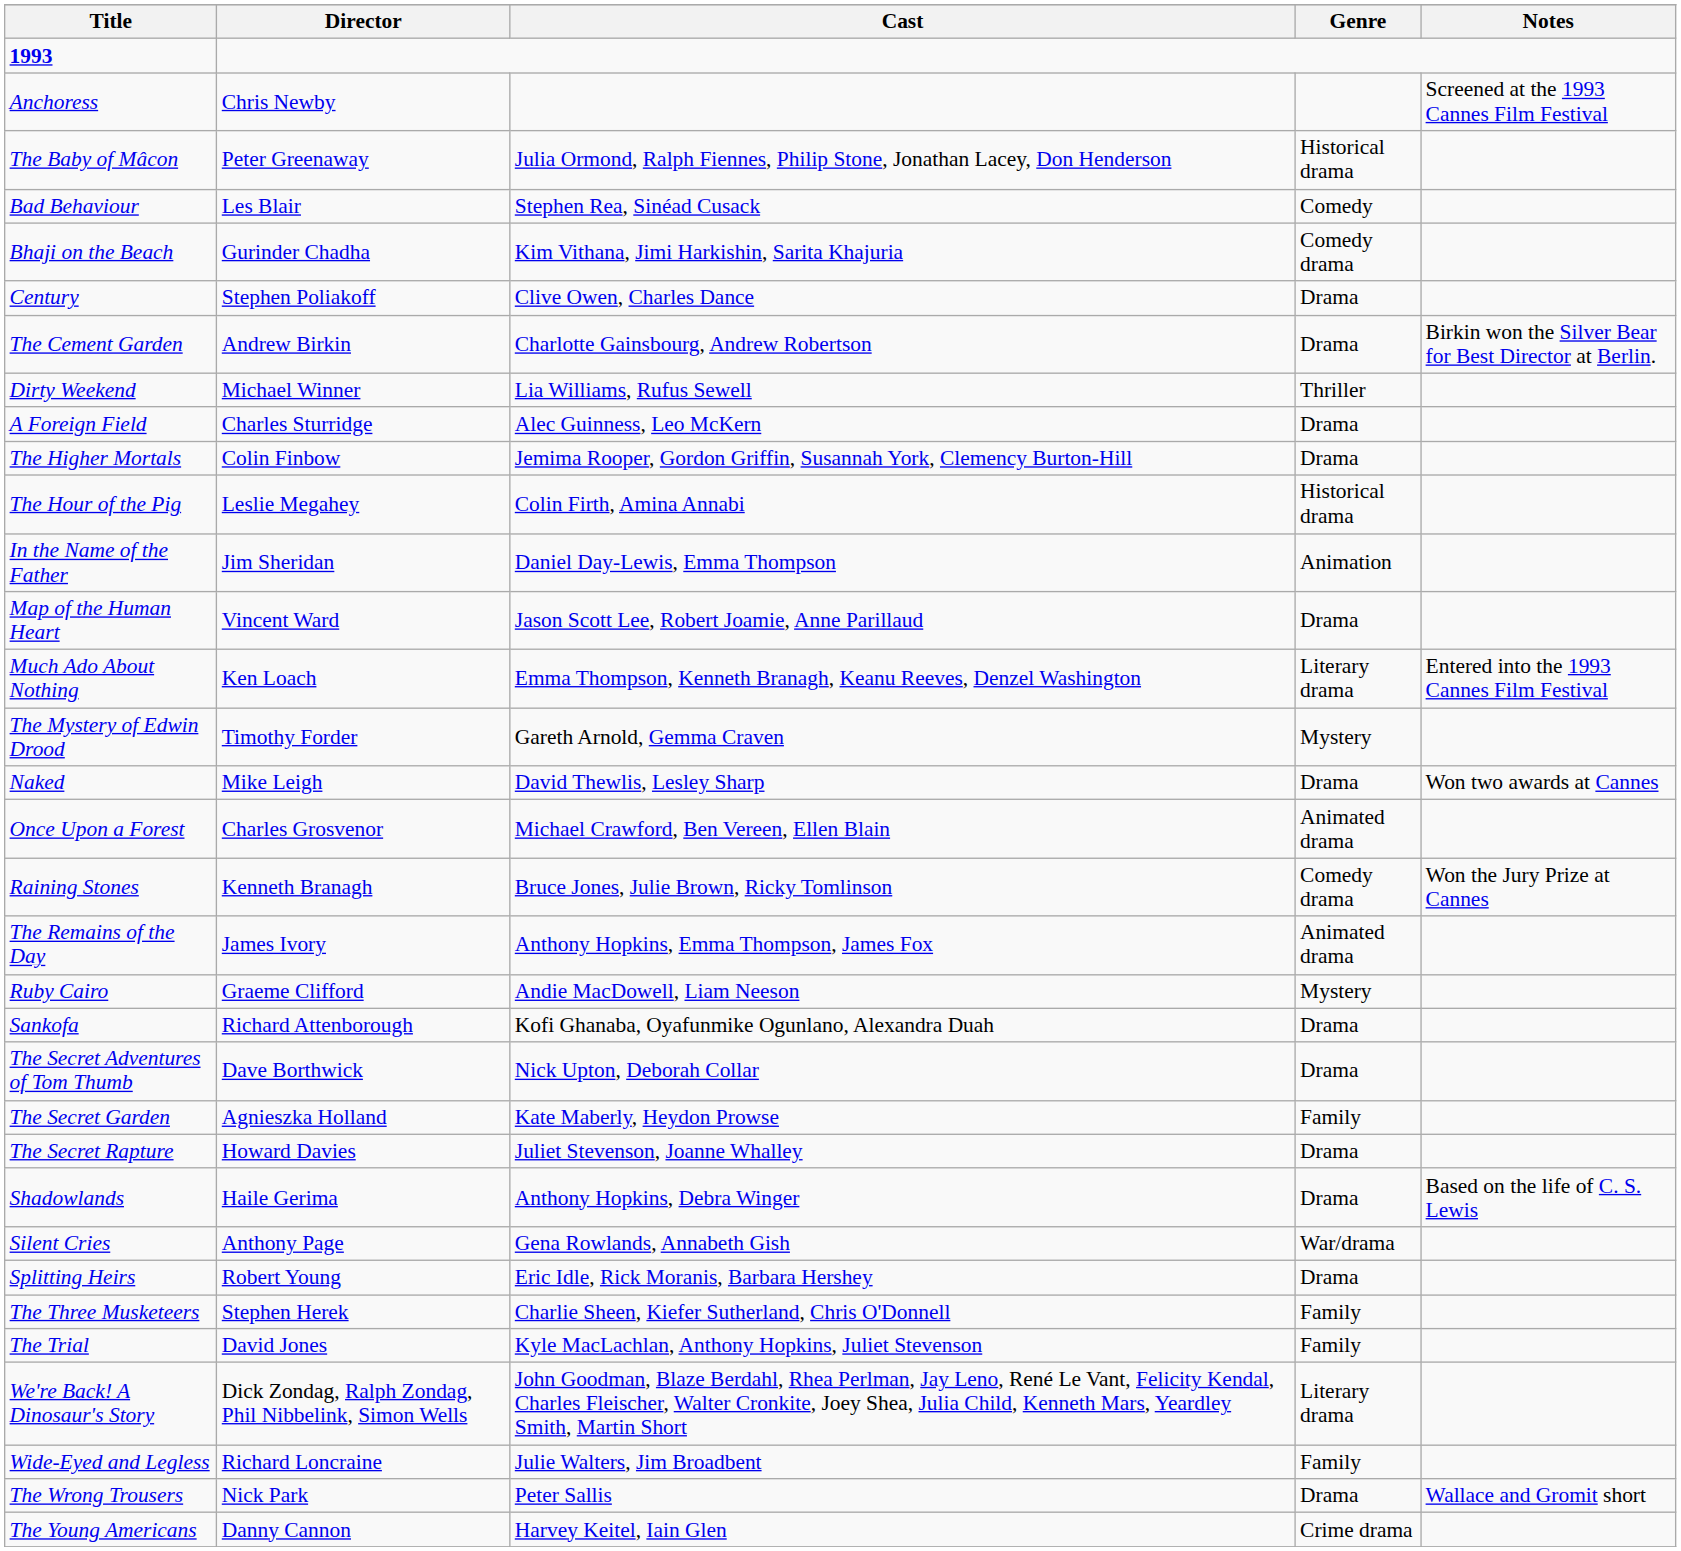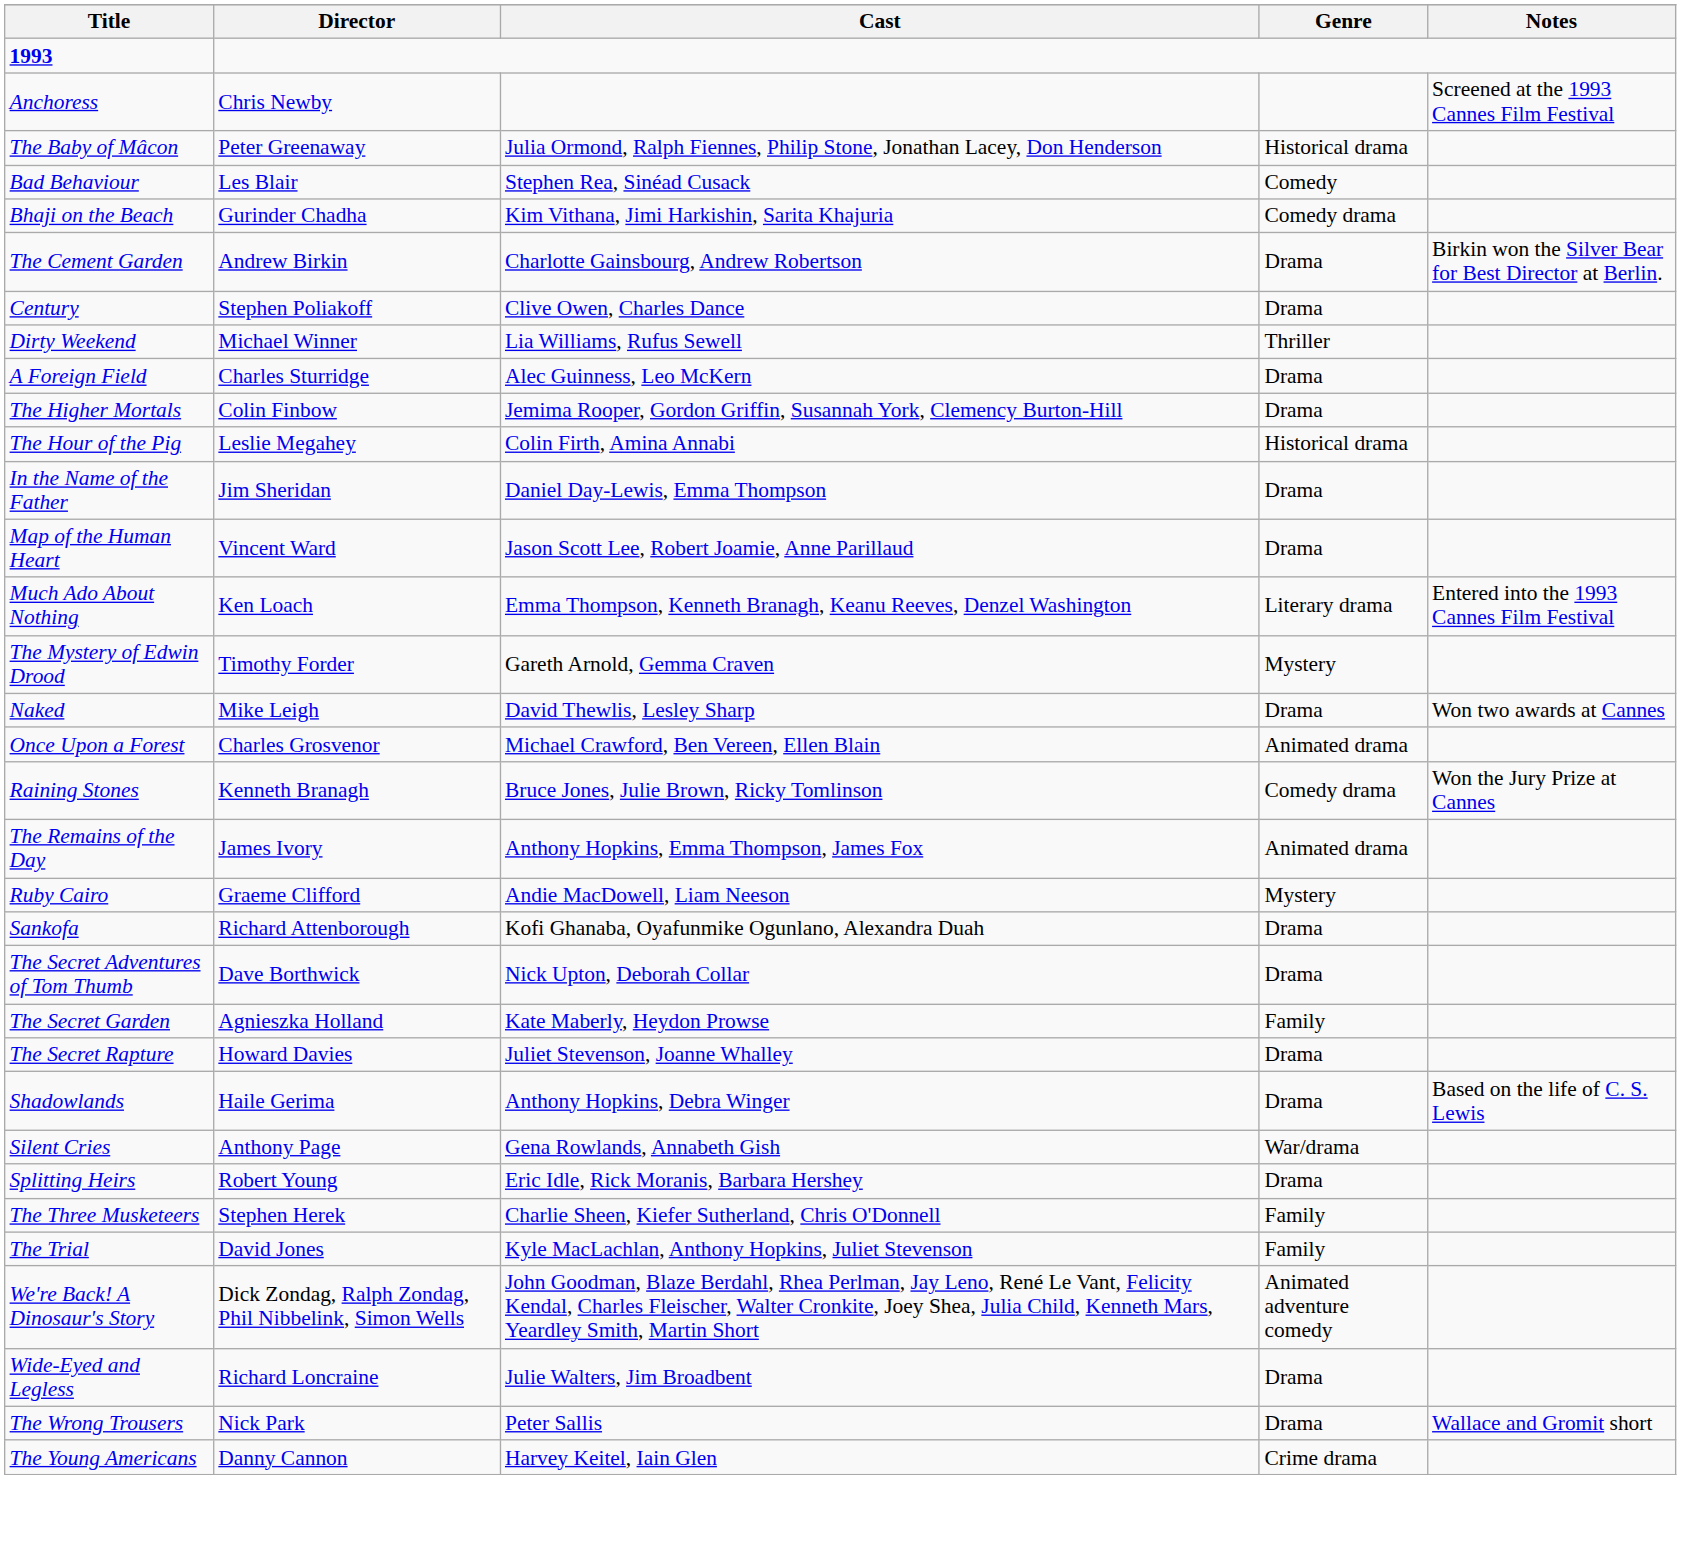 <table class="wikitable">
 <tr>
 </tr>
 <tr>
 <th>Title</th>
 <th>Director</th>
 <th>Cast</th>
 <th>Genre</th>
 <th>Notes</th>
 </tr>
 <tr>
 <td><strong><a href='#'>1993</a></strong></td>
 </tr>
 <tr>
 <td><em><a href='#'>Anchoress</a></em></td>
 <td><a href='#'>Chris Newby</a></td>
 <td></td>
 <td></td>
 <td>Screened at the <a href='#'>1993 Cannes Film Festival</a></td>
 </tr>
 <tr>
 <td><em><a href='#'>The Baby of Mâcon</a></em></td>
 <td><a href='#'>Peter Greenaway</a></td>
 <td><a href='#'>Julia Ormond</a>, <a href='#'>Ralph Fiennes</a>, <a href='#'>Philip Stone</a>, Jonathan Lacey, <a href='#'>Don Henderson</a></td>
 <td>Historical drama</td>
 <td></td>
 </tr>
 <tr>
 <td><em><a href='#'>Bad Behaviour</a></em></td>
 <td><a href='#'>Les Blair</a></td>
 <td><a href='#'>Stephen Rea</a>, <a href='#'>Sinéad Cusack</a></td>
 <td>Comedy</td>
 <td></td>
 </tr>
 <tr>
 <td><em><a href='#'>Bhaji on the Beach</a></em></td>
 <td><a href='#'>Gurinder Chadha</a></td>
 <td><a href='#'>Kim Vithana</a>, <a href='#'>Jimi Harkishin</a>, <a href='#'>Sarita Khajuria</a></td>
 <td>Comedy drama</td>
 <td></td>
 </tr>
 <tr>
+<td><em><a href='#'>The Cement Garden</a></em></td>
+<td><a href='#'>Andrew Birkin</a></td>
+<td><a href='#'>Charlotte Gainsbourg</a>, <a href='#'>Andrew Robertson</a></td>
+<td>Drama</td>
+<td>Birkin won the <a href='#'>Silver Bear for Best Director</a> at <a href='#'>Berlin</a>.</td>
+</tr>
+<tr>
 <td><em><a href='#'>Century</a></em></td>
 <td><a href='#'>Stephen Poliakoff</a></td>
 <td><a href='#'>Clive Owen</a>, <a href='#'>Charles Dance</a></td>
 <td>Drama</td>
 <td></td>
-</tr>
-<tr>
-<td><em><a href='#'>The Cement Garden</a></em></td>
-<td><a href='#'>Andrew Birkin</a></td>
-<td><a href='#'>Charlotte Gainsbourg</a>, <a href='#'>Andrew Robertson</a></td>
-<td>Drama</td>
-<td>Birkin won the <a href='#'>Silver Bear for Best Director</a> at <a href='#'>Berlin</a>.</td>
 </tr>
 <tr>
 <td><em><a href='#'>Dirty Weekend</a></em></td>
 <td><a href='#'>Michael Winner</a></td>
 <td><a href='#'>Lia Williams</a>, <a href='#'>Rufus Sewell</a></td>
 <td>Thriller</td>
 <td></td>
 </tr>
 <tr>
 <td><em><a href='#'>A Foreign Field</a></em></td>
 <td><a href='#'>Charles Sturridge</a></td>
 <td><a href='#'>Alec Guinness</a>, <a href='#'>Leo McKern</a></td>
 <td>Drama</td>
 <td></td>
 </tr>
 <tr>
 <td><em><a href='#'>The Higher Mortals</a></em></td>
 <td><a href='#'>Colin Finbow</a></td>
 <td><a href='#'>Jemima Rooper</a>, <a href='#'>Gordon Griffin</a>, <a href='#'>Susannah York</a>, <a href='#'>Clemency Burton-Hill</a></td>
 <td>Drama</td>
 <td></td>
 </tr>
 <tr>
 <td><em><a href='#'>The Hour of the Pig</a></em></td>
 <td><a href='#'>Leslie Megahey</a></td>
 <td><a href='#'>Colin Firth</a>, <a href='#'>Amina Annabi</a></td>
 <td>Historical drama</td>
 <td></td>
 </tr>
 <tr>
 <td><em><a href='#'>In the Name of the Father</a></em></td>
 <td><a href='#'>Jim Sheridan</a></td>
 <td><a href='#'>Daniel Day-Lewis</a>, <a href='#'>Emma Thompson</a></td>
-<td>Animation</td>
+<td>Drama</td>
 <td></td>
 </tr>
 <tr>
 <td><em><a href='#'>Map of the Human Heart</a></em></td>
 <td><a href='#'>Vincent Ward</a></td>
 <td><a href='#'>Jason Scott Lee</a>, <a href='#'>Robert Joamie</a>, <a href='#'>Anne Parillaud</a></td>
 <td>Drama</td>
 <td></td>
 </tr>
 <tr>
 <td><em><a href='#'>Much Ado About Nothing</a></em></td>
 <td><a href='#'>Ken Loach</a></td>
 <td><a href='#'>Emma Thompson</a>, <a href='#'>Kenneth Branagh</a>, <a href='#'>Keanu Reeves</a>, <a href='#'>Denzel Washington</a></td>
 <td>Literary drama</td>
 <td>Entered into the <a href='#'>1993 Cannes Film Festival</a></td>
 </tr>
 <tr>
 <td><em><a href='#'>The Mystery of Edwin Drood</a></em></td>
 <td><a href='#'>Timothy Forder</a></td>
 <td>Gareth Arnold, <a href='#'>Gemma Craven</a></td>
 <td>Mystery</td>
 <td></td>
 </tr>
 <tr>
 <td><em><a href='#'>Naked</a></em></td>
 <td><a href='#'>Mike Leigh</a></td>
 <td><a href='#'>David Thewlis</a>, <a href='#'>Lesley Sharp</a></td>
 <td>Drama</td>
 <td>Won two awards at <a href='#'>Cannes</a></td>
 </tr>
 <tr>
 <td><em><a href='#'>Once Upon a Forest</a></em></td>
 <td><a href='#'>Charles Grosvenor</a></td>
 <td><a href='#'>Michael Crawford</a>, <a href='#'>Ben Vereen</a>, <a href='#'>Ellen Blain</a></td>
 <td>Animated drama</td>
 <td></td>
 </tr>
 <tr>
 <td><em><a href='#'>Raining Stones</a></em></td>
 <td><a href='#'>Kenneth Branagh</a></td>
 <td><a href='#'>Bruce Jones</a>, <a href='#'>Julie Brown</a>, <a href='#'>Ricky Tomlinson</a></td>
 <td>Comedy drama</td>
 <td>Won the Jury Prize at <a href='#'>Cannes</a></td>
 </tr>
 <tr>
 <td><em><a href='#'>The Remains of the Day</a></em></td>
 <td><a href='#'>James Ivory</a></td>
 <td><a href='#'>Anthony Hopkins</a>, <a href='#'>Emma Thompson</a>, <a href='#'>James Fox</a></td>
 <td>Animated drama</td>
 <td></td>
 </tr>
 <tr>
 <td><em><a href='#'>Ruby Cairo</a></em></td>
 <td><a href='#'>Graeme Clifford</a></td>
 <td><a href='#'>Andie MacDowell</a>, <a href='#'>Liam Neeson</a></td>
 <td>Mystery</td>
 <td></td>
 </tr>
 <tr>
 <td><em><a href='#'>Sankofa</a></em></td>
 <td><a href='#'>Richard Attenborough</a></td>
 <td>Kofi Ghanaba, Oyafunmike Ogunlano, Alexandra Duah</td>
 <td>Drama</td>
 <td></td>
 </tr>
 <tr>
 <td><em><a href='#'>The Secret Adventures of Tom Thumb</a></em></td>
 <td><a href='#'>Dave Borthwick</a></td>
 <td><a href='#'>Nick Upton</a>, <a href='#'>Deborah Collar</a></td>
 <td>Drama</td>
 <td></td>
 </tr>
 <tr>
 <td><em><a href='#'>The Secret Garden</a></em></td>
 <td><a href='#'>Agnieszka Holland</a></td>
 <td><a href='#'>Kate Maberly</a>, <a href='#'>Heydon Prowse</a></td>
 <td>Family</td>
 <td></td>
 </tr>
 <tr>
 <td><em><a href='#'>The Secret Rapture</a></em></td>
 <td><a href='#'>Howard Davies</a></td>
 <td><a href='#'>Juliet Stevenson</a>, <a href='#'>Joanne Whalley</a></td>
 <td>Drama</td>
 <td></td>
 </tr>
 <tr>
 <td><em><a href='#'>Shadowlands</a></em></td>
 <td><a href='#'>Haile Gerima</a></td>
 <td><a href='#'>Anthony Hopkins</a>, <a href='#'>Debra Winger</a></td>
 <td>Drama</td>
 <td>Based on the life of <a href='#'>C. S. Lewis</a></td>
 </tr>
 <tr>
 <td><em><a href='#'>Silent Cries</a></em></td>
 <td><a href='#'>Anthony Page</a></td>
 <td><a href='#'>Gena Rowlands</a>, <a href='#'>Annabeth Gish</a></td>
 <td>War/drama</td>
 <td></td>
 </tr>
 <tr>
 <td><em><a href='#'>Splitting Heirs</a></em></td>
 <td><a href='#'>Robert Young</a></td>
 <td><a href='#'>Eric Idle</a>, <a href='#'>Rick Moranis</a>, <a href='#'>Barbara Hershey</a></td>
 <td>Drama</td>
 <td></td>
 </tr>
 <tr>
 <td><em><a href='#'>The Three Musketeers</a></em></td>
 <td><a href='#'>Stephen Herek</a></td>
 <td><a href='#'>Charlie Sheen</a>, <a href='#'>Kiefer Sutherland</a>, <a href='#'>Chris O'Donnell</a></td>
 <td>Family</td>
 <td></td>
 </tr>
 <tr>
 <td><em><a href='#'>The Trial</a></em></td>
 <td><a href='#'>David Jones</a></td>
 <td><a href='#'>Kyle MacLachlan</a>, <a href='#'>Anthony Hopkins</a>, <a href='#'>Juliet Stevenson</a></td>
 <td>Family</td>
 <td></td>
 </tr>
 <tr>
 <td><em><a href='#'>We're Back! A Dinosaur's Story</a></em></td>
 <td>Dick Zondag, <a href='#'>Ralph Zondag</a>, <a href='#'>Phil Nibbelink</a>, <a href='#'>Simon Wells</a></td>
 <td><a href='#'>John Goodman</a>, <a href='#'>Blaze Berdahl</a>, <a href='#'>Rhea Perlman</a>, <a href='#'>Jay Leno</a>, René Le Vant, <a href='#'>Felicity Kendal</a>, <a href='#'>Charles Fleischer</a>, <a href='#'>Walter Cronkite</a>, Joey Shea, <a href='#'>Julia Child</a>, <a href='#'>Kenneth Mars</a>, <a href='#'>Yeardley Smith</a>, <a href='#'>Martin Short</a></td>
-<td>Literary drama</td>
+<td>Animated adventure comedy</td>
 <td></td>
 </tr>
 <tr>
 <td><em><a href='#'>Wide-Eyed and Legless</a></em></td>
 <td><a href='#'>Richard Loncraine</a></td>
 <td><a href='#'>Julie Walters</a>, <a href='#'>Jim Broadbent</a></td>
-<td>Family</td>
+<td>Drama</td>
 <td></td>
 </tr>
 <tr>
 <td><em><a href='#'>The Wrong Trousers</a></em></td>
 <td><a href='#'>Nick Park</a></td>
 <td><a href='#'>Peter Sallis</a></td>
 <td>Drama</td>
 <td><a href='#'>Wallace and Gromit</a> short</td>
 </tr>
 <tr>
 <td><em><a href='#'>The Young Americans</a></em></td>
 <td><a href='#'>Danny Cannon</a></td>
 <td><a href='#'>Harvey Keitel</a>, <a href='#'>Iain Glen</a></td>
 <td>Crime drama</td>
 <td></td>
 </tr>
 <tr>
 </tr>
 </table>
